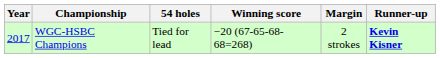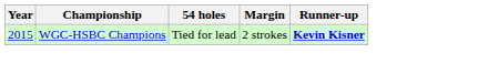 <table class="wikitable">
 <tr>
 <th>Year</th>
 <th>Championship</th>
 <th>54 holes</th>
-<th>Winning score</th>
 <th>Margin</th>
 <th>Runner-up</th>
 </tr>
 <tr style="background:#d3ffca;">
-<td><a href='#'>2017</a></td>
+<td><a href='#'>2015</a></td>
 <td><a href='#'>WGC-HSBC Champions</a></td>
 <td>Tied for lead</td>
-<td>−20 (67-65-68-68=268)</td>
 <td align=center>2 strokes</td>
 <td><strong> <a href='#'>Kevin Kisner</a></strong></td>
 </tr>
 </table>
